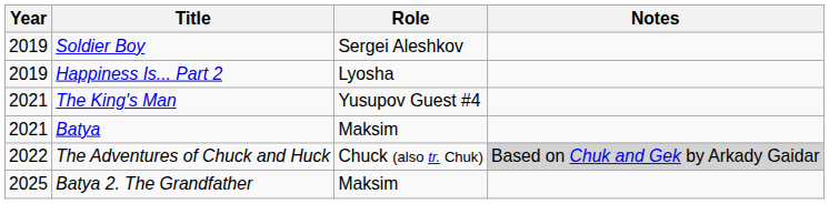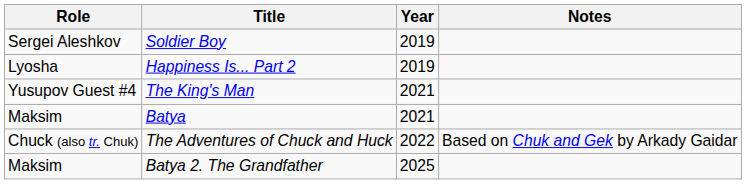 <table class="wikitable sortable">
 <tr>
+<th>Role</th>
+<th>Title</th>
 <th>Year</th>
-<th>Title</th>
-<th>Role</th>
 <th>Notes</th>
 </tr>
 <tr>
+<td>Sergei Aleshkov</td>
+<td><em><a href='#'>Soldier Boy</a></em></td>
 <td>2019</td>
-<td><em><a href='#'>Soldier Boy</a></em></td>
-<td>Sergei Aleshkov</td>
 <td></td>
 </tr>
 <tr>
+<td>Lyosha</td>
+<td><em><a href='#'>Happiness Is... Part 2</a></em></td>
 <td>2019</td>
-<td><em><a href='#'>Happiness Is... Part 2</a></em></td>
-<td>Lyosha</td>
 <td></td>
 </tr>
 <tr>
+<td>Yusupov Guest #4</td>
+<td><em><a href='#'>The King's Man</a></em></td>
 <td>2021</td>
-<td><em><a href='#'>The King's Man</a></em></td>
-<td>Yusupov Guest #4</td>
 <td></td>
 </tr>
 <tr>
+<td>Maksim</td>
+<td><a href='#'><em>Batya</em></a></td>
 <td>2021</td>
-<td><a href='#'><em>Batya</em></a></td>
-<td>Maksim</td>
 <td></td>
 </tr>
 <tr>
+<td>Chuck <small>(also <em><a href='#'>tr.</a></em> Chuk)</small></td>
+<td><em>The Adventures of Chuck and Huck</em></td>
 <td>2022</td>
-<td><em>The Adventures of Chuck and Huck</em></td>
-<td>Chuck <small>(also <em><a href='#'>tr.</a></em> Chuk)</small></td>
-<td style="background: lightgrey;">Based on <em><a href='#'>Chuk and Gek</a></em> by Arkady Gaidar</td>
+<td>Based on <em><a href='#'>Chuk and Gek</a></em> by Arkady Gaidar</td>
 </tr>
 <tr>
+<td>Maksim</td>
+<td><em>Batya 2. The Grandfather</em></td>
 <td>2025</td>
-<td><em>Batya 2. The Grandfather</em></td>
-<td>Maksim</td>
 <td></td>
 </tr>
 </table>
